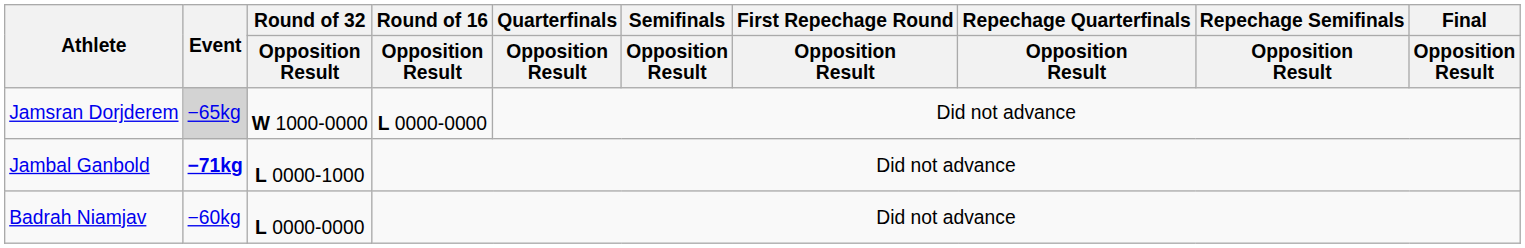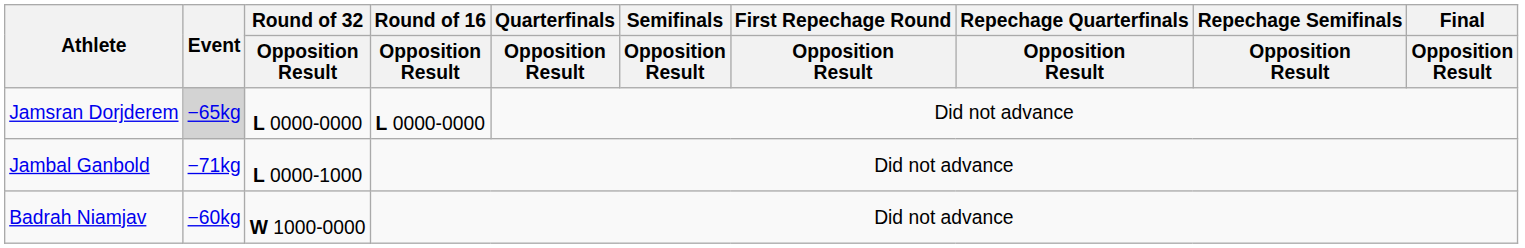 <table class="wikitable" style="font-size:90%">
 <tr>
 <th rowspan="2">Athlete</th>
 <th rowspan="2">Event</th>
 <th>Round of 32</th>
 <th>Round of 16</th>
 <th>Quarterfinals</th>
 <th>Semifinals</th>
 <th>First Repechage Round</th>
 <th>Repechage Quarterfinals</th>
 <th>Repechage Semifinals</th>
 <th>Final</th>
 </tr>
 <tr>
 <th>Opposition<br>Result</th>
 <th>Opposition<br>Result</th>
 <th>Opposition<br>Result</th>
 <th>Opposition<br>Result</th>
 <th>Opposition<br>Result</th>
 <th>Opposition<br>Result</th>
 <th>Opposition<br>Result</th>
 <th>Opposition<br>Result</th>
 </tr>
 <tr>
 <td><a href='#'>Jamsran Dorjderem</a></td>
 <td style="background: lightgrey;"><a href='#'>−65kg</a></td>
-<td align="center"><br><strong>W</strong> 1000-0000</td>
+<td align="center"><br><strong>L</strong> 0000-0000</td>
 <td align="center"><br><strong>L</strong> 0000-0000</td>
 <td align="center" colspan="6">Did not advance</td>
 </tr>
 <tr>
 <td><a href='#'>Jambal Ganbold</a></td>
-<td><strong><a href='#'>−71kg</a></strong></td>
+<td><a href='#'>−71kg</a></td>
 <td align="center"><br><strong>L</strong> 0000-1000</td>
 <td align="center" colspan="7">Did not advance</td>
 </tr>
 <tr>
 <td><a href='#'>Badrah Niamjav</a></td>
 <td><a href='#'>−60kg</a></td>
-<td align="center"><br><strong>L</strong> 0000-0000</td>
+<td align="center"><br><strong>W</strong> 1000-0000</td>
 <td align="center" colspan="7">Did not advance</td>
 </tr>
 </table>
